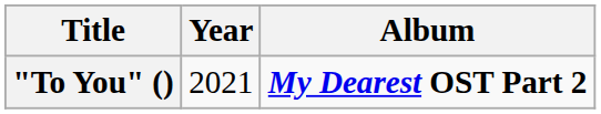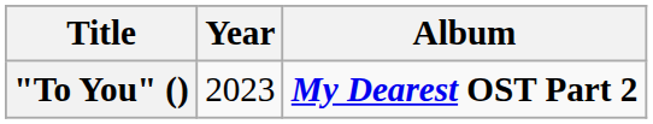 <table class="wikitable plainrowheaders" style="text-align:center" border="1">
 <tr>
 <th scope="col">Title</th>
 <th scope="col">Year</th>
 <th scope="col">Album</th>
 </tr>
 <tr>
 <th scope="row">"To You" ()</th>
-<td>2021</td>
+<td>2023</td>
 <td><strong><em><a href='#'>My Dearest</a></em> OST Part 2</strong></td>
 </tr>
 </table>
